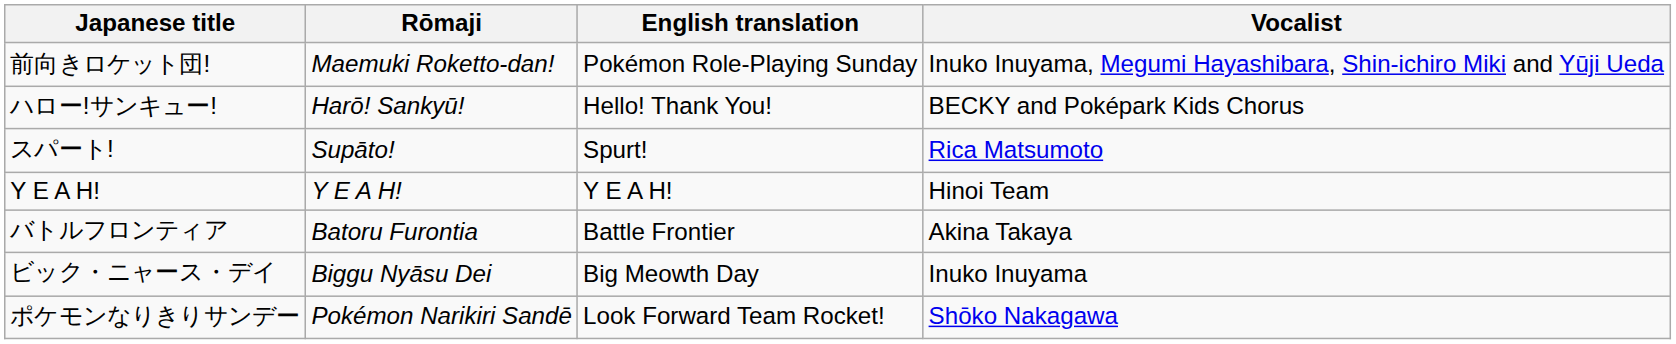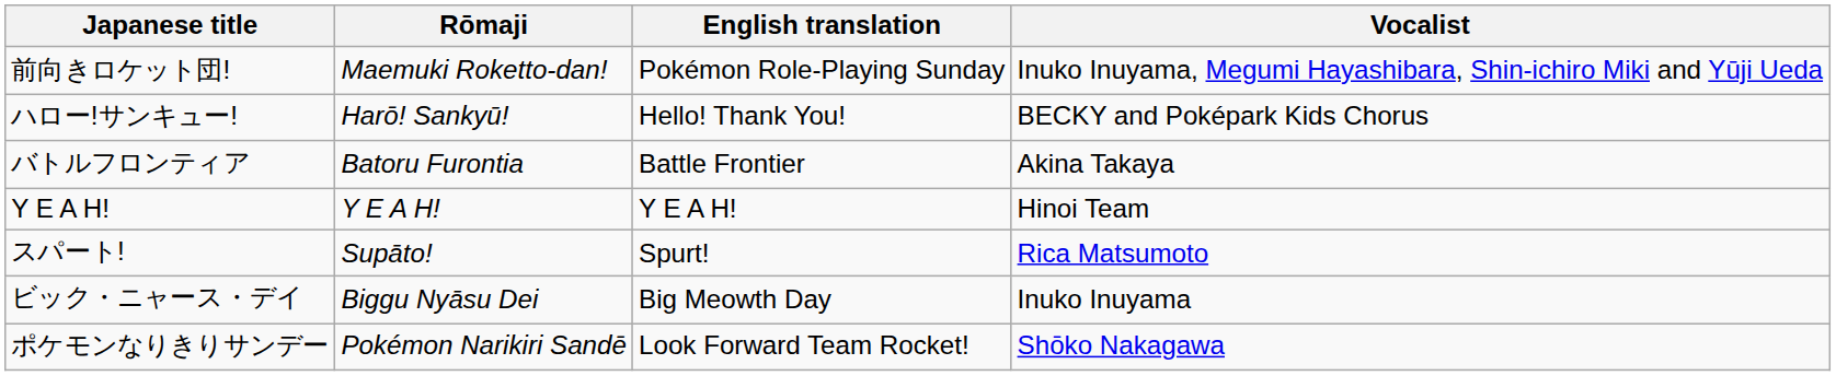 <table class="wikitable">
 <tr>
 <th>Japanese title</th>
 <th>Rōmaji</th>
 <th>English translation</th>
 <th>Vocalist</th>
 </tr>
 <tr>
 <td>前向きロケット団!</td>
 <td><em>Maemuki Roketto-dan!</em></td>
 <td>Pokémon Role-Playing Sunday</td>
 <td>Inuko Inuyama, <a href='#'>Megumi Hayashibara</a>, <a href='#'>Shin-ichiro Miki</a> and <a href='#'>Yūji Ueda</a></td>
 </tr>
 <tr>
 <td>ハロー!サンキュー!</td>
 <td><em>Harō! Sankyū!</em></td>
 <td>Hello! Thank You!</td>
 <td>BECKY and Poképark Kids Chorus</td>
 </tr>
 <tr>
-<td>スパート!</td>
-<td><em>Supāto!</em></td>
-<td>Spurt!</td>
-<td><a href='#'>Rica Matsumoto</a></td>
+<td>バトルフロンティア</td>
+<td><em>Batoru Furontia</em></td>
+<td>Battle Frontier</td>
+<td>Akina Takaya</td>
 </tr>
 <tr>
 <td>Y E A H!</td>
 <td><em>Y E A H!</em></td>
 <td>Y E A H!</td>
 <td>Hinoi Team</td>
 </tr>
 <tr>
-<td>バトルフロンティア</td>
-<td><em>Batoru Furontia</em></td>
-<td>Battle Frontier</td>
-<td>Akina Takaya</td>
+<td>スパート!</td>
+<td><em>Supāto!</em></td>
+<td>Spurt!</td>
+<td><a href='#'>Rica Matsumoto</a></td>
 </tr>
 <tr>
 <td>ビック・ニャース・デイ</td>
 <td><em>Biggu Nyāsu Dei</em></td>
 <td>Big Meowth Day</td>
 <td>Inuko Inuyama</td>
 </tr>
 <tr>
 <td>ポケモンなりきりサンデー</td>
 <td><em>Pokémon Narikiri Sandē</em></td>
 <td>Look Forward Team Rocket!</td>
 <td><a href='#'>Shōko Nakagawa</a></td>
 </tr>
 </table>
